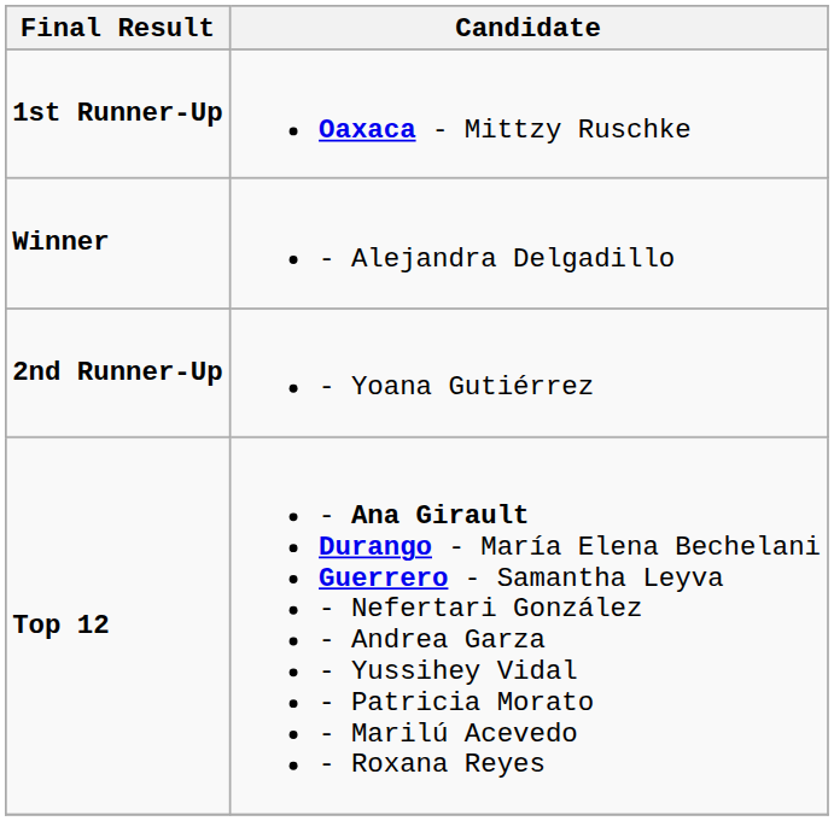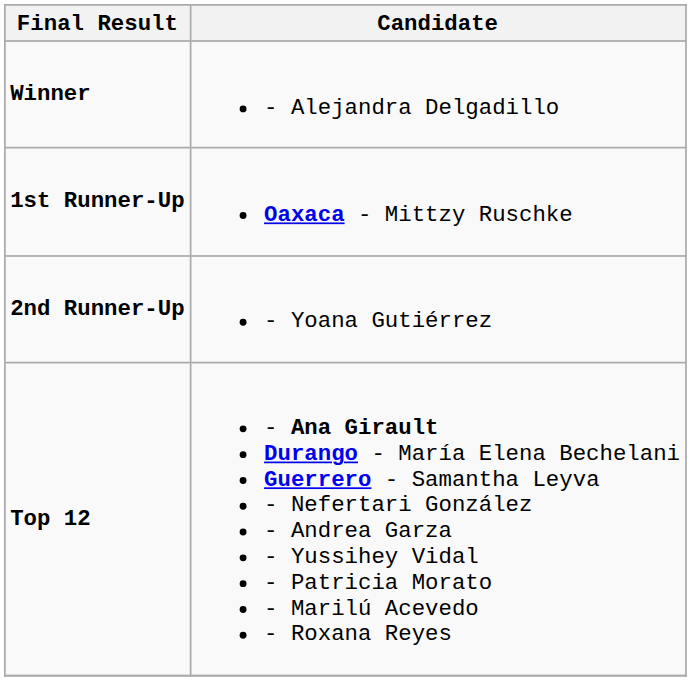 <table class="wikitable">
 <tr>
 <th>Final Result</th>
 <th>Candidate</th>
 </tr>
 <tr>
+<td><strong>Winner</strong></td>
+<td><br><ul><li><strong></strong> - Alejandra Delgadillo</li></ul></td>
+</tr>
+<tr>
 <td><strong>1st Runner-Up</strong></td>
 <td><br><ul><li><strong> <a href='#'>Oaxaca</a></strong> - Mittzy Ruschke</li></ul></td>
-</tr>
-<tr>
-<td><strong>Winner</strong></td>
-<td><br><ul><li><strong></strong> - Alejandra Delgadillo</li></ul></td>
 </tr>
 <tr>
 <td><strong>2nd Runner-Up</strong></td>
 <td><br><ul><li><strong></strong> - Yoana Gutiérrez</li></ul></td>
 </tr>
 <tr>
 <td><strong>Top 12</strong></td>
 <td><br><ul><li><strong></strong> - <strong>Ana Girault</strong></li><li><strong> <a href='#'>Durango</a></strong> - María Elena Bechelani</li><li><strong> <a href='#'>Guerrero</a></strong> - Samantha Leyva</li><li><strong></strong> - Nefertari González</li><li><strong></strong> - Andrea Garza</li><li><strong></strong> - Yussihey Vidal</li><li><strong></strong> - Patricia Morato</li><li><strong></strong> - Marilú Acevedo</li><li><strong></strong> - Roxana Reyes</li></ul></td>
 </tr>
 <tr>
 </tr>
 </table>
